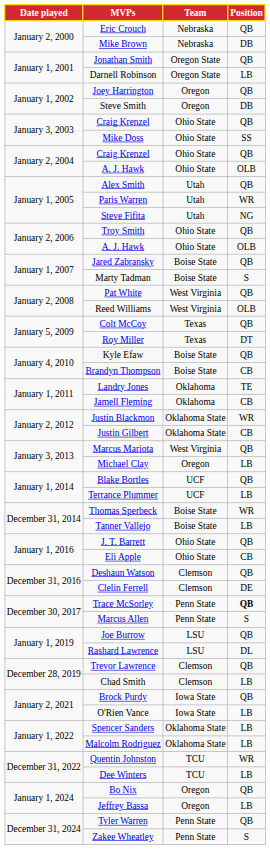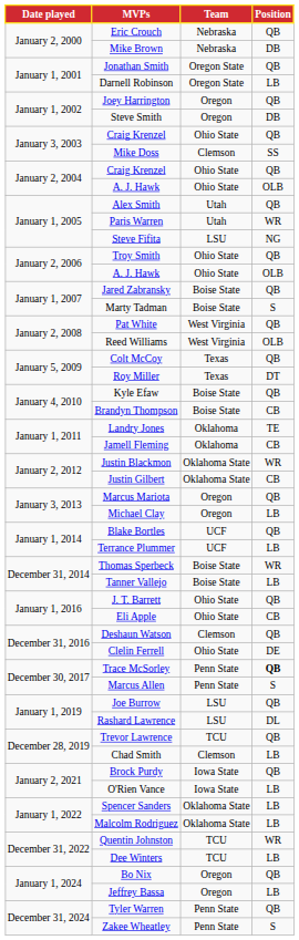 <table class="wikitable" style="text-align:center; font-size: 95%;">
 <tr>
 <th style="background:#D02931; color:#FFFFFF; border:2px solid #FFE11A;">Date played</th>
 <th style="background:#D02931; color:#FFFFFF; border:2px solid #FFE11A;">MVPs</th>
 <th style="background:#D02931; color:#FFFFFF; border:2px solid #FFE11A;">Team</th>
 <th style="background:#D02931; color:#FFFFFF; border:2px solid #FFE11A;">Position</th>
 </tr>
 <tr>
 <td rowspan = "2">January 2, 2000</td>
 <td><a href='#'>Eric Crouch</a></td>
 <td>Nebraska</td>
 <td>QB</td>
 </tr>
 <tr>
 <td><a href='#'>Mike Brown</a></td>
 <td>Nebraska</td>
 <td>DB</td>
 </tr>
 <tr>
 <td rowspan = "2">January 1, 2001</td>
 <td><a href='#'>Jonathan Smith</a></td>
 <td>Oregon State</td>
 <td>QB</td>
 </tr>
 <tr>
 <td>Darnell Robinson</td>
 <td>Oregon State</td>
 <td>LB</td>
 </tr>
 <tr>
 <td rowspan = "2">January 1, 2002</td>
 <td><a href='#'>Joey Harrington</a></td>
 <td>Oregon</td>
 <td>QB</td>
 </tr>
 <tr>
 <td>Steve Smith</td>
 <td>Oregon</td>
 <td>DB</td>
 </tr>
 <tr>
 <td rowspan = "2">January 3, 2003</td>
 <td><a href='#'>Craig Krenzel</a></td>
 <td>Ohio State</td>
 <td>QB</td>
 </tr>
 <tr>
 <td><a href='#'>Mike Doss</a></td>
-<td>Ohio State</td>
+<td>Clemson</td>
 <td>SS</td>
 </tr>
 <tr>
 <td rowspan = "2">January 2, 2004</td>
 <td><a href='#'>Craig Krenzel</a></td>
 <td>Ohio State</td>
 <td>QB</td>
 </tr>
 <tr>
 <td><a href='#'>A. J. Hawk</a></td>
 <td>Ohio State</td>
 <td>OLB</td>
 </tr>
 <tr>
 <td rowspan = "3">January 1, 2005</td>
 <td><a href='#'>Alex Smith</a></td>
 <td>Utah</td>
 <td>QB</td>
 </tr>
 <tr>
 <td><a href='#'>Paris Warren</a></td>
 <td>Utah</td>
 <td>WR</td>
 </tr>
 <tr>
 <td><a href='#'>Steve Fifita</a></td>
-<td>Utah</td>
+<td>LSU</td>
 <td>NG</td>
 </tr>
 <tr>
 <td rowspan = "2">January 2, 2006</td>
 <td><a href='#'>Troy Smith</a></td>
 <td>Ohio State</td>
 <td>QB</td>
 </tr>
 <tr>
 <td><a href='#'>A. J. Hawk</a></td>
 <td>Ohio State</td>
 <td>OLB</td>
 </tr>
 <tr>
 <td rowspan = "2">January 1, 2007</td>
 <td><a href='#'>Jared Zabransky</a></td>
 <td>Boise State</td>
 <td>QB</td>
 </tr>
 <tr>
 <td>Marty Tadman</td>
 <td>Boise State</td>
 <td>S</td>
 </tr>
 <tr>
 <td rowspan = "2">January 2, 2008</td>
 <td><a href='#'>Pat White</a></td>
 <td>West Virginia</td>
 <td>QB</td>
 </tr>
 <tr>
 <td>Reed Williams</td>
 <td>West Virginia</td>
 <td>OLB</td>
 </tr>
 <tr>
 <td rowspan = "2">January 5, 2009</td>
 <td><a href='#'>Colt McCoy</a></td>
 <td>Texas</td>
 <td>QB</td>
 </tr>
 <tr>
 <td><a href='#'>Roy Miller</a></td>
 <td>Texas</td>
 <td>DT</td>
 </tr>
 <tr>
 <td rowspan = "2">January 4, 2010</td>
 <td>Kyle Efaw</td>
 <td>Boise State</td>
 <td>QB</td>
 </tr>
 <tr>
 <td><a href='#'>Brandyn Thompson</a></td>
 <td>Boise State</td>
 <td>CB</td>
 </tr>
 <tr>
 <td rowspan = "2">January 1, 2011</td>
 <td><a href='#'>Landry Jones</a></td>
 <td>Oklahoma</td>
 <td>TE</td>
 </tr>
 <tr>
 <td><a href='#'>Jamell Fleming</a></td>
 <td>Oklahoma</td>
 <td>CB</td>
 </tr>
 <tr>
 <td rowspan="2">January 2, 2012</td>
 <td><a href='#'>Justin Blackmon</a></td>
 <td>Oklahoma State</td>
 <td>WR</td>
 </tr>
 <tr>
 <td><a href='#'>Justin Gilbert</a></td>
 <td>Oklahoma State</td>
 <td>CB</td>
 </tr>
 <tr>
 <td rowspan="2">January 3, 2013</td>
 <td><a href='#'>Marcus Mariota</a></td>
-<td>West Virginia</td>
+<td>Oregon</td>
 <td>QB</td>
 </tr>
 <tr>
 <td><a href='#'>Michael Clay</a></td>
 <td>Oregon</td>
 <td>LB</td>
 </tr>
 <tr>
 <td rowspan="2">January 1, 2014</td>
 <td><a href='#'>Blake Bortles</a></td>
 <td>UCF</td>
 <td>QB</td>
 </tr>
 <tr>
 <td><a href='#'>Terrance Plummer</a></td>
 <td>UCF</td>
 <td>LB</td>
 </tr>
 <tr>
 <td rowspan="2">December 31, 2014</td>
 <td><a href='#'>Thomas Sperbeck</a></td>
 <td>Boise State</td>
 <td>WR</td>
 </tr>
 <tr>
 <td><a href='#'>Tanner Vallejo</a></td>
 <td>Boise State</td>
 <td>LB</td>
 </tr>
 <tr>
 <td rowspan="2">January 1, 2016</td>
 <td><a href='#'>J. T. Barrett</a></td>
 <td>Ohio State</td>
 <td>QB</td>
 </tr>
 <tr>
 <td><a href='#'>Eli Apple</a></td>
 <td>Ohio State</td>
 <td>CB</td>
 </tr>
 <tr>
 <td rowspan="2">December 31, 2016</td>
 <td><a href='#'>Deshaun Watson</a></td>
 <td>Clemson</td>
 <td>QB</td>
 </tr>
 <tr>
 <td><a href='#'>Clelin Ferrell</a></td>
-<td>Clemson</td>
+<td>Ohio State</td>
 <td>DE</td>
 </tr>
 <tr>
 <td rowspan="2">December 30, 2017</td>
 <td><a href='#'>Trace McSorley</a></td>
 <td>Penn State</td>
 <td><strong>QB</strong></td>
 </tr>
 <tr>
 <td><a href='#'>Marcus Allen</a></td>
 <td>Penn State</td>
 <td>S</td>
 </tr>
 <tr>
 <td rowspan="2">January 1, 2019</td>
 <td><a href='#'>Joe Burrow</a></td>
 <td>LSU</td>
 <td>QB</td>
 </tr>
 <tr>
 <td><a href='#'>Rashard Lawrence</a></td>
 <td>LSU</td>
 <td>DL</td>
 </tr>
 <tr>
 <td rowspan="2">December 28, 2019</td>
 <td><a href='#'>Trevor Lawrence</a></td>
-<td>Clemson</td>
+<td>TCU</td>
 <td>QB</td>
 </tr>
 <tr>
 <td>Chad Smith</td>
 <td>Clemson</td>
 <td>LB</td>
 </tr>
 <tr>
 <td rowspan="2">January 2, 2021</td>
 <td><a href='#'>Brock Purdy</a></td>
 <td>Iowa State</td>
 <td>QB</td>
 </tr>
 <tr>
 <td>O'Rien Vance</td>
 <td>Iowa State</td>
 <td>LB</td>
 </tr>
 <tr>
 <td rowspan="2">January 1, 2022</td>
 <td><a href='#'>Spencer Sanders</a></td>
 <td>Oklahoma State</td>
 <td>LB</td>
 </tr>
 <tr>
 <td><a href='#'>Malcolm Rodriguez</a></td>
 <td>Oklahoma State</td>
 <td>LB</td>
 </tr>
 <tr>
 <td rowspan=2>December 31, 2022</td>
 <td><a href='#'>Quentin Johnston</a></td>
 <td>TCU</td>
 <td>WR</td>
 </tr>
 <tr>
 <td><a href='#'>Dee Winters</a></td>
 <td>TCU</td>
 <td>LB</td>
 </tr>
 <tr>
 <td rowspan=2>January 1, 2024</td>
 <td><a href='#'>Bo Nix</a></td>
 <td>Oregon</td>
 <td>QB</td>
 </tr>
 <tr>
 <td><a href='#'>Jeffrey Bassa</a></td>
 <td>Oregon</td>
 <td>LB</td>
 </tr>
 <tr>
 <td rowspan=2>December 31, 2024</td>
 <td><a href='#'>Tyler Warren</a></td>
 <td>Penn State</td>
 <td>QB</td>
 </tr>
 <tr>
 <td><a href='#'>Zakee Wheatley</a></td>
 <td>Penn State</td>
 <td>S</td>
 </tr>
 </table>
